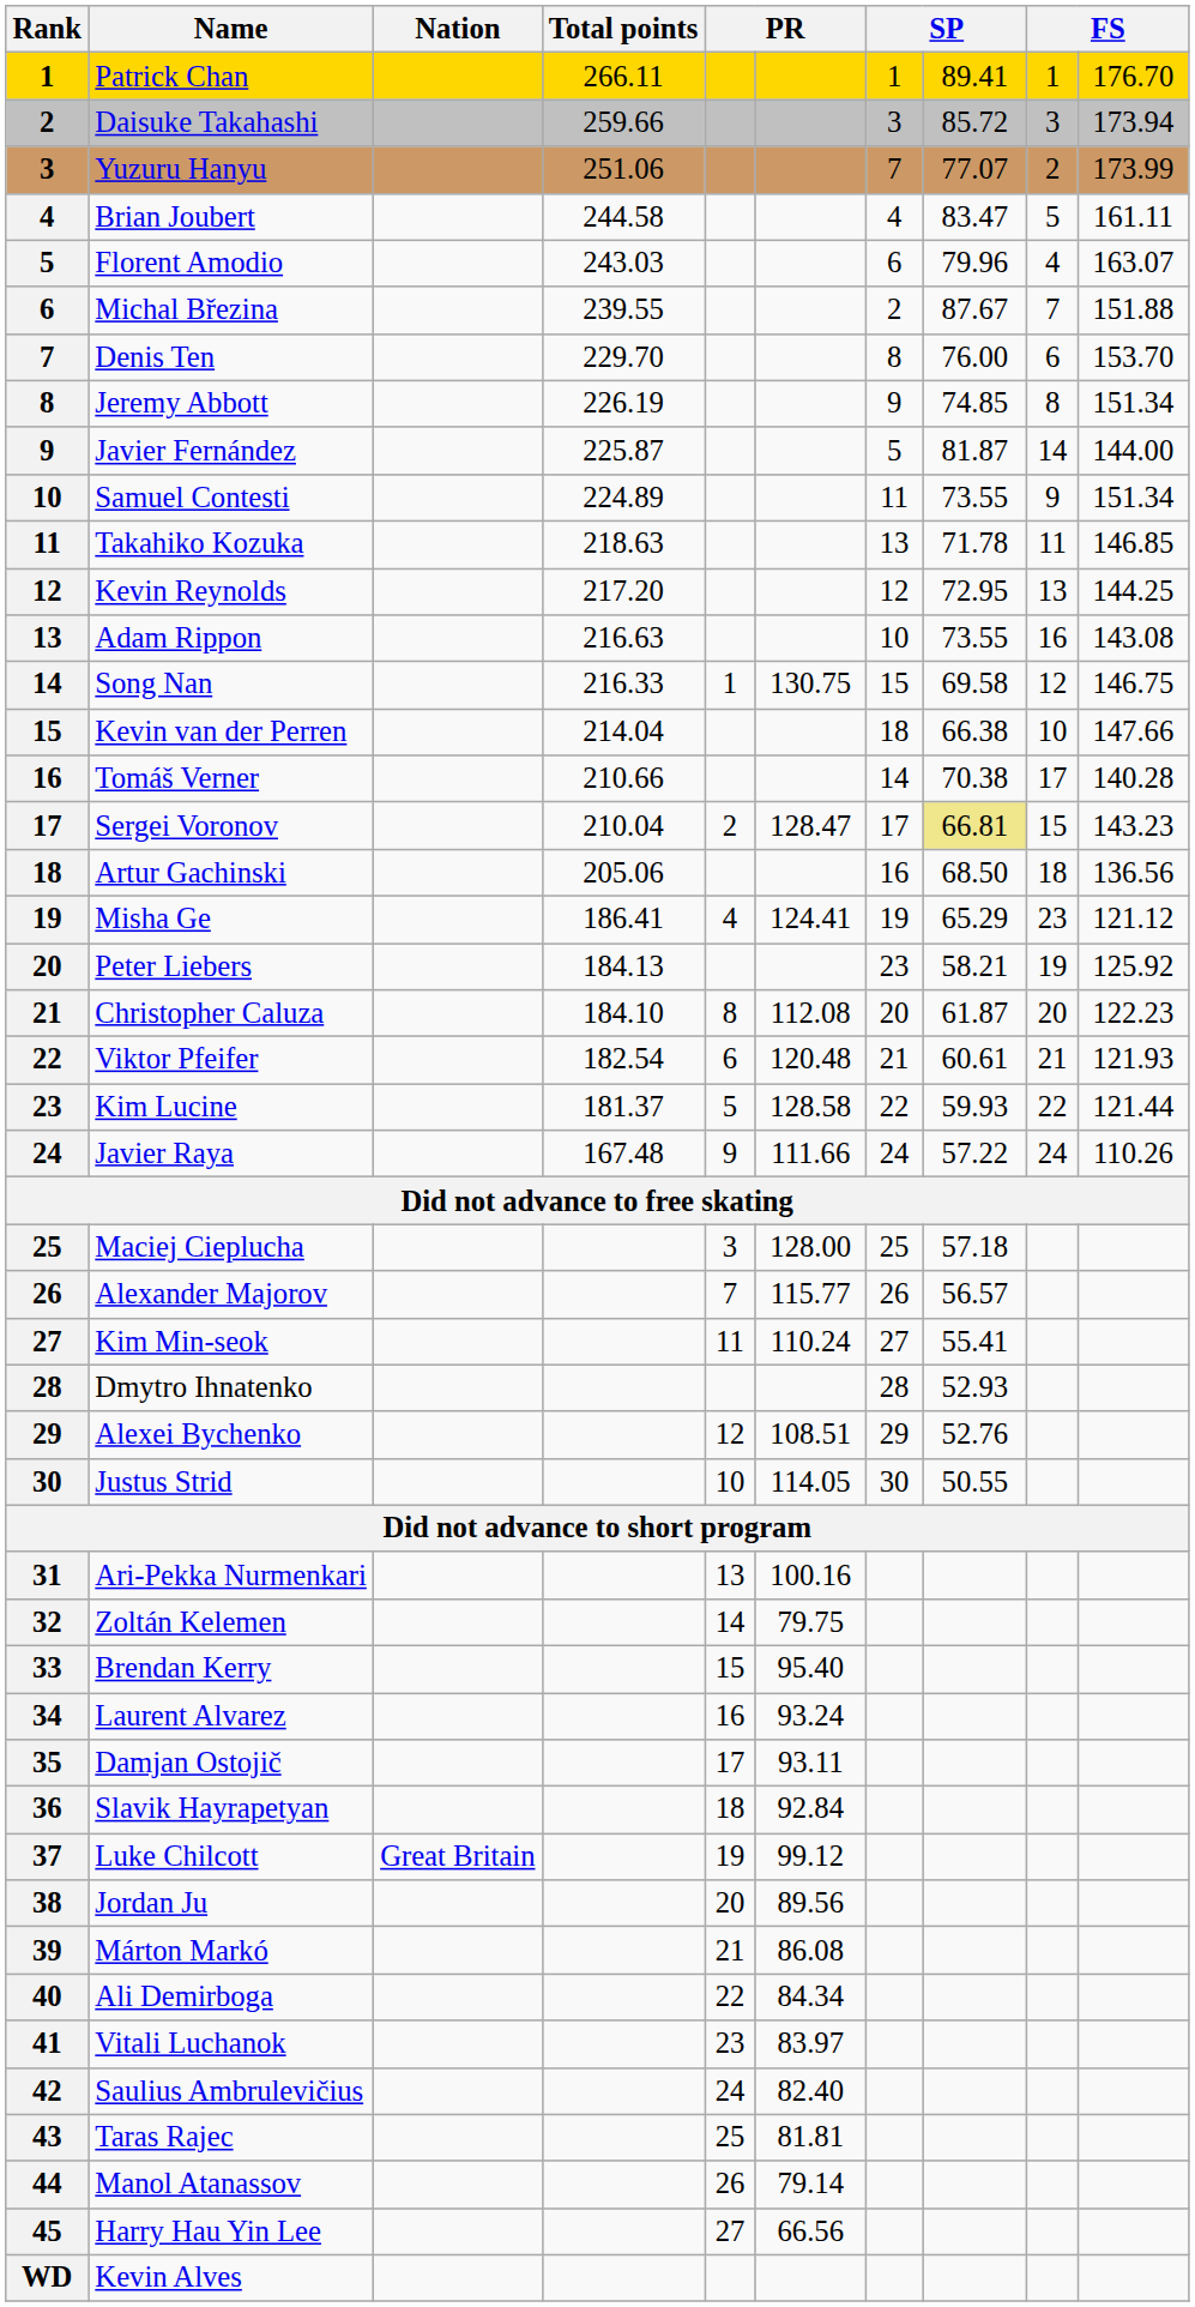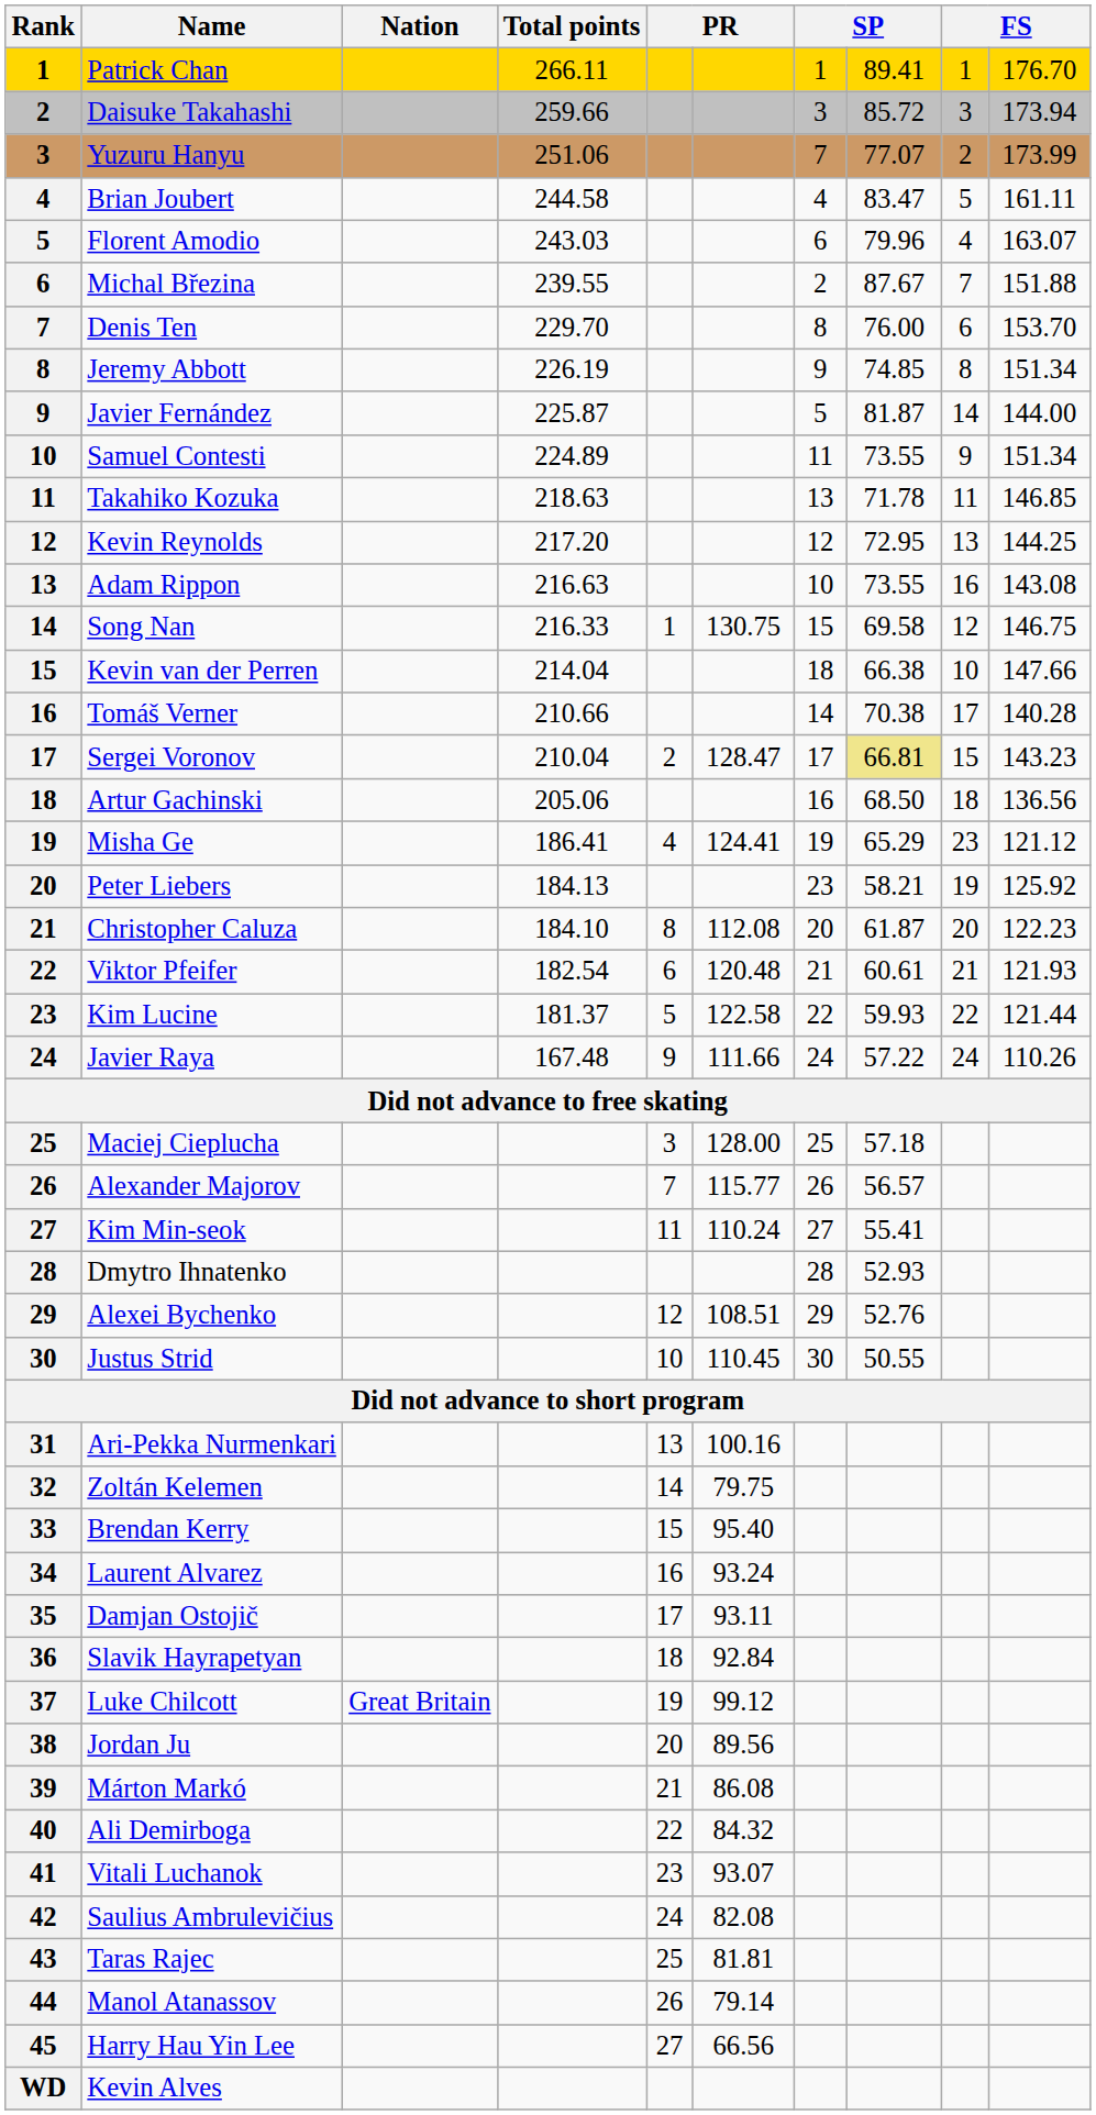 <table class="wikitable sortable">
 <tr>
 <th>Rank</th>
 <th>Name</th>
 <th>Nation</th>
 <th>Total points</th>
 <th colspan="2" width="80px">PR</th>
 <th colspan="2" width="80px"><a href='#'>SP</a></th>
 <th colspan="2" width="80px"><a href='#'>FS</a></th>
 </tr>
 <tr bgcolor="gold">
 <td align="center"><strong>1</strong></td>
 <td><a href='#'>Patrick Chan</a></td>
 <td></td>
 <td align="center">266.11</td>
 <td></td>
 <td></td>
 <td align="center">1</td>
 <td align="center">89.41</td>
 <td align="center">1</td>
 <td align="center">176.70</td>
 </tr>
 <tr bgcolor="silver">
 <td align="center"><strong>2</strong></td>
 <td><a href='#'>Daisuke Takahashi</a></td>
 <td></td>
 <td align="center">259.66</td>
 <td></td>
 <td></td>
 <td align="center">3</td>
 <td align="center">85.72</td>
 <td align="center">3</td>
 <td align="center">173.94</td>
 </tr>
 <tr bgcolor="cc9966">
 <td align="center"><strong>3</strong></td>
 <td><a href='#'>Yuzuru Hanyu</a></td>
 <td></td>
 <td align="center">251.06</td>
 <td></td>
 <td></td>
 <td align="center">7</td>
 <td align="center">77.07</td>
 <td align="center">2</td>
 <td align="center">173.99</td>
 </tr>
 <tr>
 <th>4</th>
 <td><a href='#'>Brian Joubert</a></td>
 <td></td>
 <td align="center">244.58</td>
 <td></td>
 <td></td>
 <td align="center">4</td>
 <td align="center">83.47</td>
 <td align="center">5</td>
 <td align="center">161.11</td>
 </tr>
 <tr>
 <th>5</th>
 <td><a href='#'>Florent Amodio</a></td>
 <td></td>
 <td align="center">243.03</td>
 <td></td>
 <td></td>
 <td align="center">6</td>
 <td align="center">79.96</td>
 <td align="center">4</td>
 <td align="center">163.07</td>
 </tr>
 <tr>
 <th>6</th>
 <td><a href='#'>Michal Březina</a></td>
 <td></td>
 <td align="center">239.55</td>
 <td></td>
 <td></td>
 <td align="center">2</td>
 <td align="center">87.67</td>
 <td align="center">7</td>
 <td align="center">151.88</td>
 </tr>
 <tr>
 <th>7</th>
 <td><a href='#'>Denis Ten</a></td>
 <td></td>
 <td align="center">229.70</td>
 <td></td>
 <td></td>
 <td align="center">8</td>
 <td align="center">76.00</td>
 <td align="center">6</td>
 <td align="center">153.70</td>
 </tr>
 <tr>
 <th>8</th>
 <td><a href='#'>Jeremy Abbott</a></td>
 <td></td>
 <td align="center">226.19</td>
 <td></td>
 <td></td>
 <td align="center">9</td>
 <td align="center">74.85</td>
 <td align="center">8</td>
 <td align="center">151.34</td>
 </tr>
 <tr>
 <th>9</th>
 <td><a href='#'>Javier Fernández</a></td>
 <td></td>
 <td align="center">225.87</td>
 <td></td>
 <td></td>
 <td align="center">5</td>
 <td align="center">81.87</td>
 <td align="center">14</td>
 <td align="center">144.00</td>
 </tr>
 <tr>
 <th>10</th>
 <td><a href='#'>Samuel Contesti</a></td>
 <td></td>
 <td align="center">224.89</td>
 <td></td>
 <td></td>
 <td align="center">11</td>
 <td align="center">73.55</td>
 <td align="center">9</td>
 <td align="center">151.34</td>
 </tr>
 <tr>
 <th>11</th>
 <td><a href='#'>Takahiko Kozuka</a></td>
 <td></td>
 <td align="center">218.63</td>
 <td></td>
 <td></td>
 <td align="center">13</td>
 <td align="center">71.78</td>
 <td align="center">11</td>
 <td align="center">146.85</td>
 </tr>
 <tr>
 <th>12</th>
 <td><a href='#'>Kevin Reynolds</a></td>
 <td></td>
 <td align="center">217.20</td>
 <td></td>
 <td></td>
 <td align="center">12</td>
 <td align="center">72.95</td>
 <td align="center">13</td>
 <td align="center">144.25</td>
 </tr>
 <tr>
 <th>13</th>
 <td><a href='#'>Adam Rippon</a></td>
 <td></td>
 <td align="center">216.63</td>
 <td></td>
 <td></td>
 <td align="center">10</td>
 <td align="center">73.55</td>
 <td align="center">16</td>
 <td align="center">143.08</td>
 </tr>
 <tr>
 <th>14</th>
 <td><a href='#'>Song Nan</a></td>
 <td></td>
 <td align="center">216.33</td>
 <td align="center">1</td>
 <td align="center">130.75</td>
 <td align="center">15</td>
 <td align="center">69.58</td>
 <td align="center">12</td>
 <td align="center">146.75</td>
 </tr>
 <tr>
 <th>15</th>
 <td><a href='#'>Kevin van der Perren</a></td>
 <td></td>
 <td align="center">214.04</td>
 <td></td>
 <td></td>
 <td align="center">18</td>
 <td align="center">66.38</td>
 <td align="center">10</td>
 <td align="center">147.66</td>
 </tr>
 <tr>
 <th>16</th>
 <td><a href='#'>Tomáš Verner</a></td>
 <td></td>
 <td align="center">210.66</td>
 <td></td>
 <td></td>
 <td align="center">14</td>
 <td align="center">70.38</td>
 <td align="center">17</td>
 <td align="center">140.28</td>
 </tr>
 <tr>
 <th>17</th>
 <td><a href='#'>Sergei Voronov</a></td>
 <td></td>
 <td align="center">210.04</td>
 <td align="center">2</td>
 <td align="center">128.47</td>
 <td align="center">17</td>
 <td align="center" style="background: khaki;">66.81</td>
 <td align="center">15</td>
 <td align="center">143.23</td>
 </tr>
 <tr>
 <th>18</th>
 <td><a href='#'>Artur Gachinski</a></td>
 <td></td>
 <td align="center">205.06</td>
 <td></td>
 <td></td>
 <td align="center">16</td>
 <td align="center">68.50</td>
 <td align="center">18</td>
 <td align="center">136.56</td>
 </tr>
 <tr>
 <th>19</th>
 <td><a href='#'>Misha Ge</a></td>
 <td></td>
 <td align="center">186.41</td>
 <td align="center">4</td>
 <td align="center">124.41</td>
 <td align="center">19</td>
 <td align="center">65.29</td>
 <td align="center">23</td>
 <td align="center">121.12</td>
 </tr>
 <tr>
 <th>20</th>
 <td><a href='#'>Peter Liebers</a></td>
 <td></td>
 <td align="center">184.13</td>
 <td></td>
 <td></td>
 <td align="center">23</td>
 <td align="center">58.21</td>
 <td align="center">19</td>
 <td align="center">125.92</td>
 </tr>
 <tr>
 <th>21</th>
 <td><a href='#'>Christopher Caluza</a></td>
 <td></td>
 <td align="center">184.10</td>
 <td align="center">8</td>
 <td align="center">112.08</td>
 <td align="center">20</td>
 <td align="center">61.87</td>
 <td align="center">20</td>
 <td align="center">122.23</td>
 </tr>
 <tr>
 <th>22</th>
 <td><a href='#'>Viktor Pfeifer</a></td>
 <td></td>
 <td align="center">182.54</td>
 <td align="center">6</td>
 <td align="center">120.48</td>
 <td align="center">21</td>
 <td align="center">60.61</td>
 <td align="center">21</td>
 <td align="center">121.93</td>
 </tr>
 <tr>
 <th>23</th>
 <td><a href='#'>Kim Lucine</a></td>
 <td></td>
 <td align="center">181.37</td>
 <td align="center">5</td>
-<td align="center">128.58</td>
+<td align="center">122.58</td>
 <td align="center">22</td>
 <td align="center">59.93</td>
 <td align="center">22</td>
 <td align="center">121.44</td>
 </tr>
 <tr>
 <th>24</th>
 <td><a href='#'>Javier Raya</a></td>
 <td></td>
 <td align="center">167.48</td>
 <td align="center">9</td>
 <td align="center">111.66</td>
 <td align="center">24</td>
 <td align="center">57.22</td>
 <td align="center">24</td>
 <td align="center">110.26</td>
 </tr>
 <tr>
 <th colspan="10">Did not advance to free skating</th>
 </tr>
 <tr>
 <th>25</th>
 <td><a href='#'>Maciej Cieplucha</a></td>
 <td></td>
 <td></td>
 <td align="center">3</td>
 <td align="center">128.00</td>
 <td align="center">25</td>
 <td align="center">57.18</td>
 <td></td>
 <td></td>
 </tr>
 <tr>
 <th>26</th>
 <td><a href='#'>Alexander Majorov</a></td>
 <td></td>
 <td></td>
 <td align="center">7</td>
 <td align="center">115.77</td>
 <td align="center">26</td>
 <td align="center">56.57</td>
 <td></td>
 <td></td>
 </tr>
 <tr>
 <th>27</th>
 <td><a href='#'>Kim Min-seok</a></td>
 <td></td>
 <td></td>
 <td align="center">11</td>
 <td align="center">110.24</td>
 <td align="center">27</td>
 <td align="center">55.41</td>
 <td></td>
 <td></td>
 </tr>
 <tr>
 <th>28</th>
 <td>Dmytro Ihnatenko</td>
 <td></td>
 <td></td>
 <td align="center"></td>
 <td align="center"></td>
 <td align="center">28</td>
 <td align="center">52.93</td>
 <td></td>
 <td></td>
 </tr>
 <tr>
 <th>29</th>
 <td><a href='#'>Alexei Bychenko</a></td>
 <td></td>
 <td></td>
 <td align="center">12</td>
 <td align="center">108.51</td>
 <td align="center">29</td>
 <td align="center">52.76</td>
 <td></td>
 <td></td>
 </tr>
 <tr>
 <th>30</th>
 <td><a href='#'>Justus Strid</a></td>
 <td></td>
 <td></td>
 <td align="center">10</td>
-<td align="center">114.05</td>
+<td align="center">110.45</td>
 <td align="center">30</td>
 <td align="center">50.55</td>
 <td></td>
 <td></td>
 </tr>
 <tr>
 <th colspan="10">Did not advance to short program</th>
 </tr>
 <tr>
 <th>31</th>
 <td><a href='#'>Ari-Pekka Nurmenkari</a></td>
 <td></td>
 <td></td>
 <td align="center">13</td>
 <td align="center">100.16</td>
 <td></td>
 <td></td>
 <td></td>
 <td></td>
 </tr>
 <tr>
 <th>32</th>
 <td><a href='#'>Zoltán Kelemen</a></td>
 <td></td>
 <td></td>
 <td align="center">14</td>
 <td align="center">79.75</td>
 <td></td>
 <td></td>
 <td></td>
 <td></td>
 </tr>
 <tr>
 <th>33</th>
 <td><a href='#'>Brendan Kerry</a></td>
 <td></td>
 <td></td>
 <td align="center">15</td>
 <td align="center">95.40</td>
 <td></td>
 <td></td>
 <td></td>
 <td></td>
 </tr>
 <tr>
 <th>34</th>
 <td><a href='#'>Laurent Alvarez</a></td>
 <td></td>
 <td></td>
 <td align="center">16</td>
 <td align="center">93.24</td>
 <td></td>
 <td></td>
 <td></td>
 <td></td>
 </tr>
 <tr>
 <th>35</th>
 <td><a href='#'>Damjan Ostojič</a></td>
 <td></td>
 <td></td>
 <td align="center">17</td>
 <td align="center">93.11</td>
 <td></td>
 <td></td>
 <td></td>
 <td></td>
 </tr>
 <tr>
 <th>36</th>
 <td><a href='#'>Slavik Hayrapetyan</a></td>
 <td></td>
 <td></td>
 <td align="center">18</td>
 <td align="center">92.84</td>
 <td></td>
 <td></td>
 <td></td>
 <td></td>
 </tr>
 <tr>
 <th>37</th>
 <td><a href='#'>Luke Chilcott</a></td>
 <td> <a href='#'>Great Britain</a></td>
 <td></td>
 <td align="center">19</td>
 <td align="center">99.12</td>
 <td></td>
 <td></td>
 <td></td>
 <td></td>
 </tr>
 <tr>
 <th>38</th>
 <td><a href='#'>Jordan Ju</a></td>
 <td></td>
 <td></td>
 <td align="center">20</td>
 <td align="center">89.56</td>
 <td></td>
 <td></td>
 <td></td>
 <td></td>
 </tr>
 <tr>
 <th>39</th>
 <td><a href='#'>Márton Markó</a></td>
 <td></td>
 <td></td>
 <td align="center">21</td>
 <td align="center">86.08</td>
 <td></td>
 <td></td>
 <td></td>
 <td></td>
 </tr>
 <tr>
 <th>40</th>
 <td><a href='#'>Ali Demirboga</a></td>
 <td></td>
 <td></td>
 <td align="center">22</td>
-<td align="center">84.34</td>
+<td align="center">84.32</td>
 <td></td>
 <td></td>
 <td></td>
 <td></td>
 </tr>
 <tr>
 <th>41</th>
 <td><a href='#'>Vitali Luchanok</a></td>
 <td></td>
 <td></td>
 <td align="center">23</td>
-<td align="center">83.97</td>
+<td align="center">93.07</td>
 <td></td>
 <td></td>
 <td></td>
 <td></td>
 </tr>
 <tr>
 <th>42</th>
 <td><a href='#'>Saulius Ambrulevičius</a></td>
 <td></td>
 <td></td>
 <td align="center">24</td>
-<td align="center">82.40</td>
+<td align="center">82.08</td>
 <td></td>
 <td></td>
 <td></td>
 <td></td>
 </tr>
 <tr>
 <th>43</th>
 <td><a href='#'>Taras Rajec</a></td>
 <td></td>
 <td></td>
 <td align="center">25</td>
 <td align="center">81.81</td>
 <td></td>
 <td></td>
 <td></td>
 <td></td>
 </tr>
 <tr>
 <th>44</th>
 <td><a href='#'>Manol Atanassov</a></td>
 <td></td>
 <td></td>
 <td align="center">26</td>
 <td align="center">79.14</td>
 <td></td>
 <td></td>
 <td></td>
 <td></td>
 </tr>
 <tr>
 <th>45</th>
 <td><a href='#'>Harry Hau Yin Lee</a></td>
 <td></td>
 <td></td>
 <td align="center">27</td>
 <td align="center">66.56</td>
 <td></td>
 <td></td>
 <td></td>
 <td></td>
 </tr>
 <tr>
 <th>WD</th>
 <td><a href='#'>Kevin Alves</a></td>
 <td></td>
 <td></td>
 <td></td>
 <td></td>
 <td></td>
 <td></td>
 <td></td>
 <td></td>
 </tr>
 </table>
